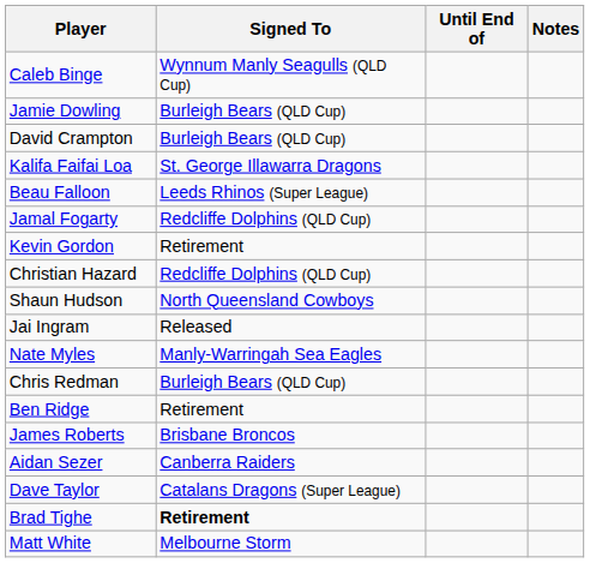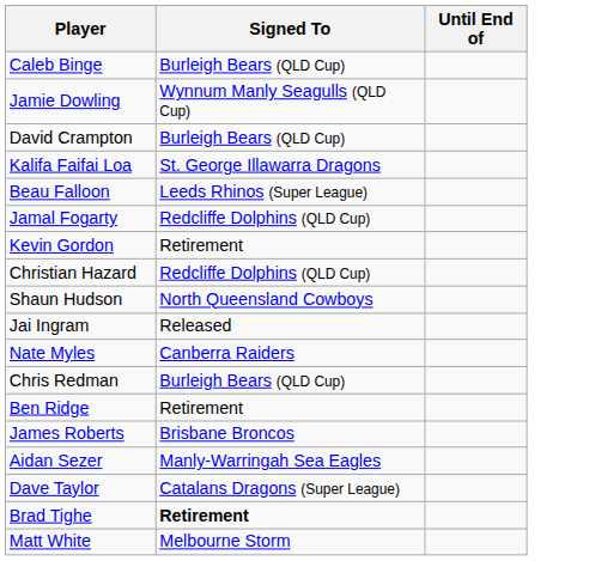 <table class="wikitable" style="font-size:90%">
 <tr bgcolor="#efefef">
 <th width="120">Player</th>
 <th width="220">Signed To</th>
 <th width="80">Until End of</th>
-<th width="40">Notes</th>
 </tr>
 <tr>
 <td><a href='#'>Caleb Binge</a></td>
-<td> <a href='#'>Wynnum Manly Seagulls</a> <small>(QLD Cup)</small></td>
-<td></td>
+<td> <a href='#'>Burleigh Bears</a> <small>(QLD Cup)</small></td>
 <td></td>
 </tr>
 <tr>
 <td><a href='#'>Jamie Dowling</a></td>
-<td> <a href='#'>Burleigh Bears</a> <small>(QLD Cup)</small></td>
-<td></td>
+<td> <a href='#'>Wynnum Manly Seagulls</a> <small>(QLD Cup)</small></td>
 <td></td>
 </tr>
 <tr>
 <td>David Crampton</td>
 <td> <a href='#'>Burleigh Bears</a> <small>(QLD Cup)</small></td>
 <td></td>
-<td></td>
 </tr>
 <tr>
 <td><a href='#'>Kalifa Faifai Loa</a></td>
 <td> <a href='#'>St. George Illawarra Dragons</a></td>
-<td></td>
 <td></td>
 </tr>
 <tr>
 <td><a href='#'>Beau Falloon</a></td>
 <td> <a href='#'>Leeds Rhinos</a> <small>(Super League)</small></td>
 <td></td>
-<td></td>
 </tr>
 <tr>
 <td><a href='#'>Jamal Fogarty</a></td>
 <td> <a href='#'>Redcliffe Dolphins</a> <small>(QLD Cup)</small></td>
-<td></td>
 <td></td>
 </tr>
 <tr>
 <td><a href='#'>Kevin Gordon</a></td>
 <td>Retirement</td>
 <td></td>
-<td></td>
 </tr>
 <tr>
 <td>Christian Hazard</td>
 <td> <a href='#'>Redcliffe Dolphins</a> <small>(QLD Cup)</small></td>
-<td></td>
 <td></td>
 </tr>
 <tr>
 <td>Shaun Hudson</td>
 <td> <a href='#'>North Queensland Cowboys</a></td>
 <td></td>
-<td></td>
 </tr>
 <tr>
 <td>Jai Ingram</td>
 <td>Released</td>
 <td></td>
-<td></td>
 </tr>
 <tr>
 <td><a href='#'>Nate Myles</a></td>
-<td> <a href='#'>Manly-Warringah Sea Eagles</a></td>
-<td></td>
+<td> <a href='#'>Canberra Raiders</a></td>
 <td></td>
 </tr>
 <tr>
 <td>Chris Redman</td>
 <td> <a href='#'>Burleigh Bears</a> <small>(QLD Cup)</small></td>
 <td></td>
-<td></td>
 </tr>
 <tr>
 <td><a href='#'>Ben Ridge</a></td>
 <td>Retirement</td>
-<td></td>
 <td></td>
 </tr>
 <tr>
 <td><a href='#'>James Roberts</a></td>
 <td> <a href='#'>Brisbane Broncos</a></td>
 <td></td>
-<td></td>
 </tr>
 <tr>
 <td><a href='#'>Aidan Sezer</a></td>
-<td> <a href='#'>Canberra Raiders</a></td>
-<td></td>
+<td> <a href='#'>Manly-Warringah Sea Eagles</a></td>
 <td></td>
 </tr>
 <tr>
 <td><a href='#'>Dave Taylor</a></td>
 <td> <a href='#'>Catalans Dragons</a> <small>(Super League)</small></td>
 <td></td>
-<td></td>
 </tr>
 <tr>
 <td><a href='#'>Brad Tighe</a></td>
 <td><strong>Retirement</strong></td>
-<td></td>
 <td></td>
 </tr>
 <tr>
 <td><a href='#'>Matt White</a></td>
 <td> <a href='#'>Melbourne Storm</a></td>
 <td></td>
-<td></td>
 </tr>
 </table>
